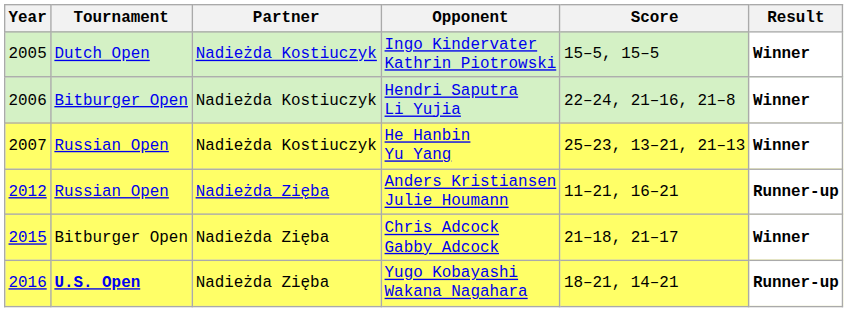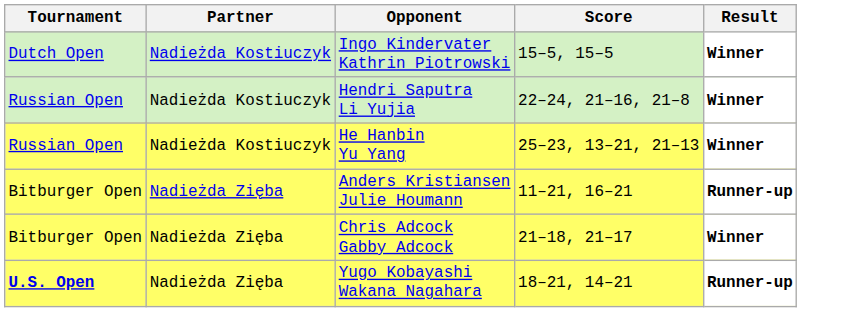 <table class="sortable wikitable" style="font-size: 90%;">
 <tr>
-<th>Year</th>
 <th>Tournament</th>
 <th>Partner</th>
 <th>Opponent</th>
 <th>Score</th>
 <th>Result</th>
 </tr>
 <tr style="background:#D4F1C5">
-<td align="center">2005</td>
 <td align="left"><a href='#'>Dutch Open</a></td>
 <td align="left"> <a href='#'>Nadieżda Kostiuczyk</a></td>
 <td align="left"> <a href='#'>Ingo Kindervater</a><br> <a href='#'>Kathrin Piotrowski</a></td>
 <td align="left">15–5, 15–5</td>
 <td style="text-align:left; background:white"> <strong>Winner</strong></td>
 </tr>
 <tr style="background:#D4F1C5">
-<td align="center">2006</td>
-<td align="left"><a href='#'>Bitburger Open</a></td>
+<td align="left"><a href='#'>Russian Open</a></td>
 <td align="left"> Nadieżda Kostiuczyk</td>
 <td align="left"> <a href='#'>Hendri Saputra</a><br> <a href='#'>Li Yujia</a></td>
 <td align="left">22–24, 21–16, 21–8</td>
 <td style="text-align:left; background:white"> <strong>Winner</strong></td>
 </tr>
 <tr style="background:#FFFF67">
-<td align="center">2007</td>
 <td align="left"><a href='#'>Russian Open</a></td>
 <td align="left"> Nadieżda Kostiuczyk</td>
 <td align="left"> <a href='#'>He Hanbin</a><br> <a href='#'>Yu Yang</a></td>
 <td align="left">25–23, 13–21, 21–13</td>
 <td style="text-align:left; background:white"> <strong>Winner</strong></td>
 </tr>
 <tr style="background:#FFFF67">
-<td align="center"><a href='#'>2012</a></td>
-<td align="left"><a href='#'>Russian Open</a></td>
+<td align="left">Bitburger Open</td>
 <td align="left"> <a href='#'>Nadieżda Zięba</a></td>
 <td align="left"> <a href='#'>Anders Kristiansen</a><br> <a href='#'>Julie Houmann</a></td>
 <td align="left">11–21, 16–21</td>
 <td style="text-align:left; background:white"> <strong>Runner-up</strong></td>
 </tr>
 <tr style="background:#FFFF67">
-<td align="center"><a href='#'>2015</a></td>
 <td align="left">Bitburger Open</td>
 <td align="left"> Nadieżda Zięba</td>
 <td align="left"> <a href='#'>Chris Adcock</a><br> <a href='#'>Gabby Adcock</a></td>
 <td align="left">21–18, 21–17</td>
 <td style="text-align:left; background:white"> <strong>Winner</strong></td>
 </tr>
 <tr style="background:#FFFF67">
-<td align="center"><a href='#'>2016</a></td>
 <td align="left"><strong><a href='#'>U.S. Open</a></strong></td>
 <td align="left"> Nadieżda Zięba</td>
 <td align="left"> <a href='#'>Yugo Kobayashi</a><br> <a href='#'>Wakana Nagahara</a></td>
 <td align="left">18–21, 14–21</td>
 <td style="text-align:left; background:white"> <strong>Runner-up</strong></td>
 </tr>
 </table>
